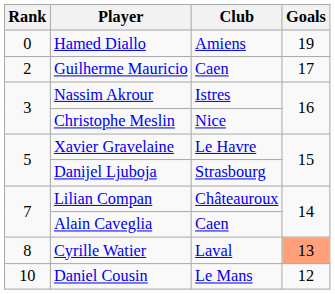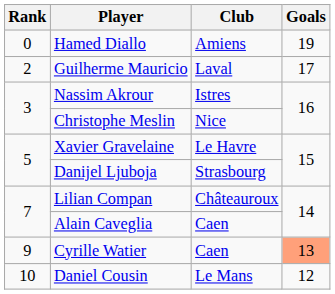 <table class="wikitable" style="text-align:center">
 <tr>
 <th>Rank</th>
 <th>Player</th>
 <th>Club</th>
 <th>Goals</th>
 </tr>
 <tr>
 <td>0</td>
 <td align="left"> <a href='#'>Hamed Diallo</a></td>
 <td align="left"><a href='#'>Amiens</a></td>
 <td>19</td>
 </tr>
 <tr>
 <td>2</td>
 <td align="left"> <a href='#'>Guilherme Mauricio</a></td>
-<td align="left"><a href='#'>Caen</a></td>
+<td align="left"><a href='#'>Laval</a></td>
 <td>17</td>
 </tr>
 <tr>
 <td rowspan="2">3</td>
 <td align="left"> <a href='#'>Nassim Akrour</a></td>
 <td align="left"><a href='#'>Istres</a></td>
 <td rowspan="2">16</td>
 </tr>
 <tr>
 <td align="left"> <a href='#'>Christophe Meslin</a></td>
 <td align="left"><a href='#'>Nice</a></td>
 </tr>
 <tr>
 <td rowspan="2">5</td>
 <td align="left"> <a href='#'>Xavier Gravelaine</a></td>
 <td align="left"><a href='#'>Le Havre</a></td>
 <td rowspan="2">15</td>
 </tr>
 <tr>
 <td align="left"> <a href='#'>Danijel Ljuboja</a></td>
 <td align="left"><a href='#'>Strasbourg</a></td>
 </tr>
 <tr>
 <td rowspan="2">7</td>
 <td align="left"> <a href='#'>Lilian Compan</a></td>
 <td align="left"><a href='#'>Châteauroux</a></td>
 <td rowspan="2">14</td>
 </tr>
 <tr>
 <td align="left"> <a href='#'>Alain Caveglia</a></td>
 <td align="left"><a href='#'>Caen</a></td>
 </tr>
 <tr>
-<td>8</td>
+<td>9</td>
 <td align="left"> <a href='#'>Cyrille Watier</a></td>
-<td align="left"><a href='#'>Laval</a></td>
+<td align="left"><a href='#'>Caen</a></td>
 <td style="background: lightsalmon;">13</td>
 </tr>
 <tr>
 <td>10</td>
 <td align="left"> <a href='#'>Daniel Cousin</a></td>
 <td align="left"><a href='#'>Le Mans</a></td>
 <td>12</td>
 </tr>
 </table>
